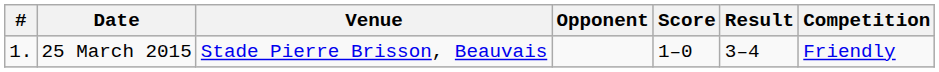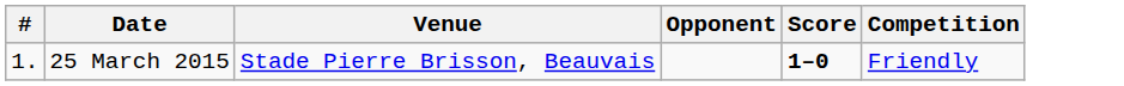 <table class="wikitable">
 <tr>
 <th>#</th>
 <th>Date</th>
 <th>Venue</th>
 <th>Opponent</th>
 <th>Score</th>
-<th>Result</th>
 <th>Competition</th>
 </tr>
 <tr>
 <td>1.</td>
 <td>25 March 2015</td>
 <td><a href='#'>Stade Pierre Brisson</a>, <a href='#'>Beauvais</a></td>
 <td></td>
-<td>1–0</td>
-<td>3–4</td>
+<td><strong>1–0</strong></td>
 <td><a href='#'>Friendly</a></td>
 </tr>
 </table>
